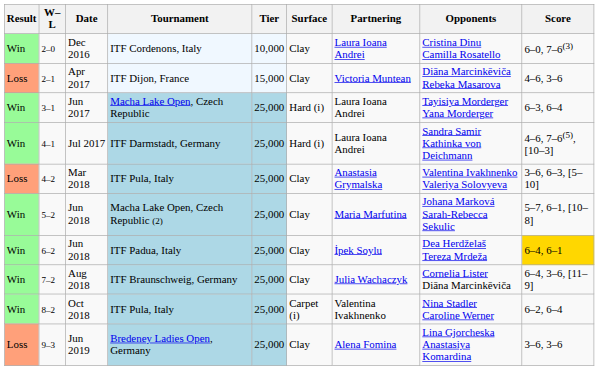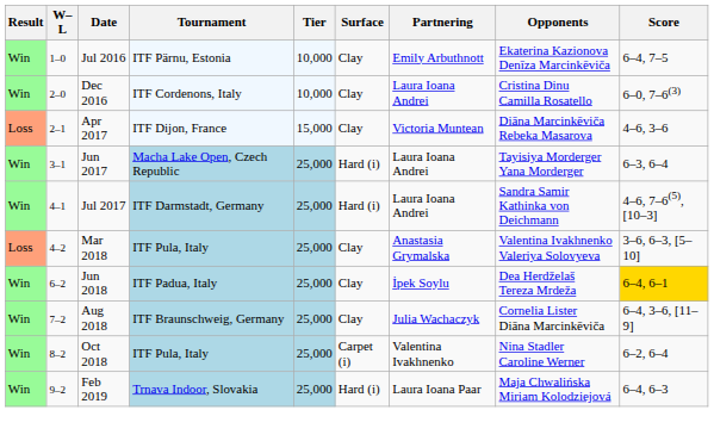 <table class="sortable wikitable">
 <tr>
 <th>Result</th>
 <th class=unsortable>W–L</th>
 <th>Date</th>
 <th>Tournament</th>
 <th>Tier</th>
 <th>Surface</th>
 <th>Partnering</th>
 <th>Opponents</th>
 <th class=unsortable>Score</th>
+</tr>
+<tr>
+<td bgcolor=98FB98>Win</td>
+<td><small>1–0</small></td>
+<td>Jul 2016</td>
+<td bgcolor=#f0f8ff>ITF Pärnu, Estonia</td>
+<td bgcolor=#f0f8ff>10,000</td>
+<td>Clay</td>
+<td> <a href='#'>Emily Arbuthnott</a></td>
+<td> <a href='#'>Ekaterina Kazionova</a> <br>  <a href='#'>Denīza Marcinkēviča</a></td>
+<td>6–4, 7–5</td>
 </tr>
 <tr>
 <td bgcolor=98FB98>Win</td>
 <td><small>2–0</small></td>
 <td>Dec 2016</td>
 <td bgcolor=#f0f8ff>ITF Cordenons, Italy</td>
 <td bgcolor=#f0f8ff>10,000</td>
 <td>Clay</td>
 <td> <a href='#'>Laura Ioana Andrei</a></td>
 <td> <a href='#'>Cristina Dinu</a> <br>  <a href='#'>Camilla Rosatello</a></td>
 <td>6–0, 7–6<sup>(3)</sup></td>
 </tr>
 <tr>
 <td style=background:#ffa07a;>Loss</td>
 <td><small>2–1</small></td>
 <td>Apr 2017</td>
 <td style=background:#f0f8ff;>ITF Dijon, France</td>
 <td style=background:#f0f8ff;>15,000</td>
 <td>Clay</td>
 <td> <a href='#'>Victoria Muntean</a></td>
 <td> <a href='#'>Diāna Marcinkēviča</a> <br>  <a href='#'>Rebeka Masarova</a></td>
 <td>4–6, 3–6</td>
 </tr>
 <tr>
 <td style=background:#98fb98;>Win</td>
 <td><small>3–1</small></td>
 <td>Jun 2017</td>
 <td style=background:lightblue;><a href='#'>Macha Lake Open</a>, Czech Republic</td>
 <td style=background:lightblue;>25,000</td>
 <td>Hard (i)</td>
 <td> Laura Ioana Andrei</td>
 <td> <a href='#'>Tayisiya Morderger</a> <br>  <a href='#'>Yana Morderger</a></td>
 <td>6–3, 6–4</td>
 </tr>
 <tr>
 <td style=background:#98fb98;>Win</td>
 <td><small>4–1</small></td>
 <td>Jul 2017</td>
 <td style=background:lightblue;>ITF Darmstadt, Germany</td>
 <td style=background:lightblue;>25,000</td>
 <td>Hard (i)</td>
 <td> Laura Ioana Andrei</td>
 <td> <a href='#'>Sandra Samir</a> <br>  <a href='#'>Kathinka von Deichmann</a></td>
 <td>4–6, 7–6<sup>(5)</sup>, [10–3]</td>
 </tr>
 <tr>
 <td bgcolor=FFA07A>Loss</td>
 <td><small>4–2</small></td>
 <td>Mar 2018</td>
 <td style=background:lightblue;>ITF Pula, Italy</td>
 <td style=background:lightblue;>25,000</td>
 <td>Clay</td>
 <td> <a href='#'>Anastasia Grymalska</a></td>
 <td> <a href='#'>Valentina Ivakhnenko</a> <br>  <a href='#'>Valeriya Solovyeva</a></td>
 <td>3–6, 6–3, [5–10]</td>
 </tr>
 <tr>
 <td style=background:#98fb98;>Win</td>
-<td><small>5–2</small></td>
-<td>Jun 2018</td>
-<td style=background:lightblue;>Macha Lake Open, Czech Republic <small>(2)</small></td>
-<td style=background:lightblue;>25,000</td>
-<td>Clay</td>
-<td> <a href='#'>Maria Marfutina</a></td>
-<td> <a href='#'>Johana Marková</a> <br>  <a href='#'>Sarah-Rebecca Sekulic</a></td>
-<td>5–7, 6–1, [10–8]</td>
-</tr>
-<tr>
-<td style=background:#98fb98;>Win</td>
 <td><small>6–2</small></td>
 <td>Jun 2018</td>
 <td style=background:lightblue;>ITF Padua, Italy</td>
 <td style=background:lightblue;>25,000</td>
 <td>Clay</td>
 <td> <a href='#'>İpek Soylu</a></td>
 <td> <a href='#'>Dea Herdželaš</a> <br>  <a href='#'>Tereza Mrdeža</a></td>
 <td style="background: gold;">6–4, 6–1</td>
 </tr>
 <tr>
 <td style=background:#98fb98;>Win</td>
 <td><small>7–2</small></td>
 <td>Aug 2018</td>
 <td style=background:lightblue;>ITF Braunschweig, Germany</td>
 <td style=background:lightblue;>25,000</td>
 <td>Clay</td>
 <td> <a href='#'>Julia Wachaczyk</a></td>
 <td> <a href='#'>Cornelia Lister</a> <br>  Diāna Marcinkēviča</td>
 <td>6–4, 3–6, [11–9]</td>
 </tr>
 <tr>
 <td style=background:#98fb98;>Win</td>
 <td><small>8–2</small></td>
 <td>Oct 2018</td>
 <td style=background:lightblue;>ITF Pula, Italy</td>
 <td style=background:lightblue;>25,000</td>
 <td>Carpet (i)</td>
 <td> Valentina Ivakhnenko</td>
 <td> <a href='#'>Nina Stadler</a> <br>  <a href='#'>Caroline Werner</a></td>
 <td>6–2, 6–4</td>
 </tr>
 <tr>
-<td bgcolor=ffa07a>Loss</td>
-<td><small>9–3</small></td>
-<td>Jun 2019</td>
-<td bgcolor=lightblue><a href='#'>Bredeney Ladies Open</a>, Germany</td>
+<td bgcolor=98FB98>Win</td>
+<td><small>9–2</small></td>
+<td>Feb 2019</td>
+<td bgcolor=lightblue><a href='#'>Trnava Indoor</a>, Slovakia</td>
 <td bgcolor=lightblue>25,000</td>
-<td>Clay</td>
-<td> <a href='#'>Alena Fomina</a></td>
-<td> <a href='#'>Lina Gjorcheska</a> <br>  <a href='#'>Anastasiya Komardina</a></td>
-<td>3–6, 3–6</td>
+<td>Hard (i)</td>
+<td> Laura Ioana Paar</td>
+<td> <a href='#'>Maja Chwalińska</a> <br>  <a href='#'>Miriam Kolodziejová</a></td>
+<td>6–4, 6–3</td>
 </tr>
 </table>
